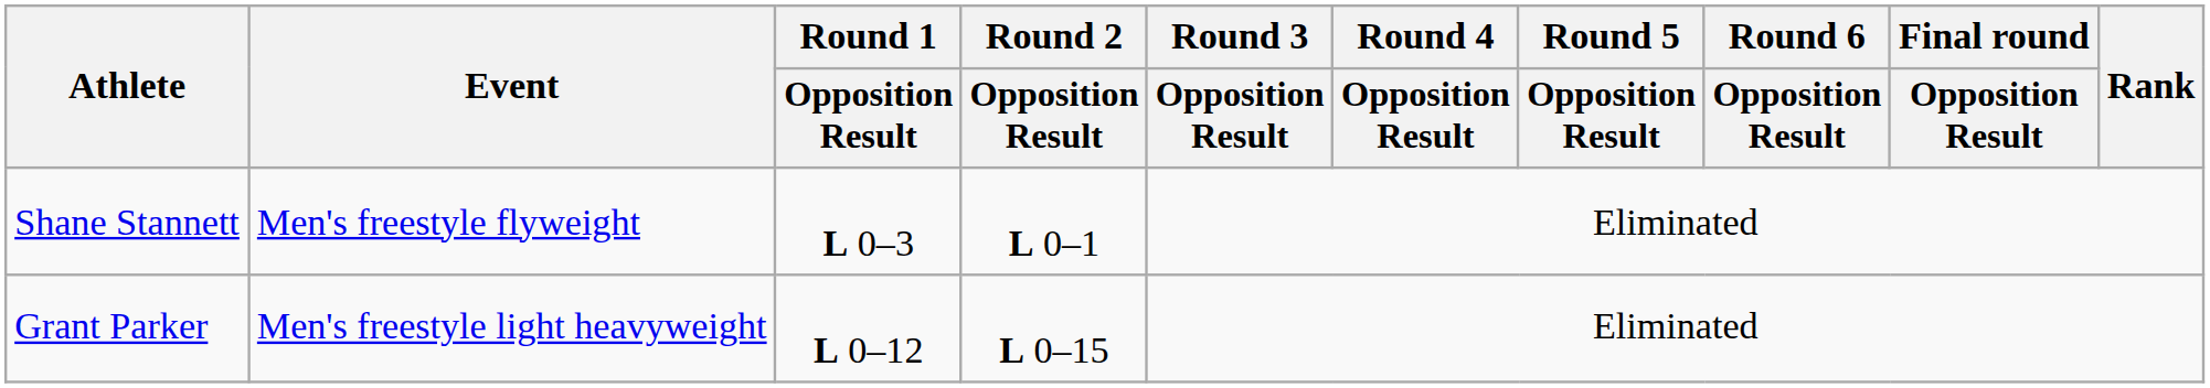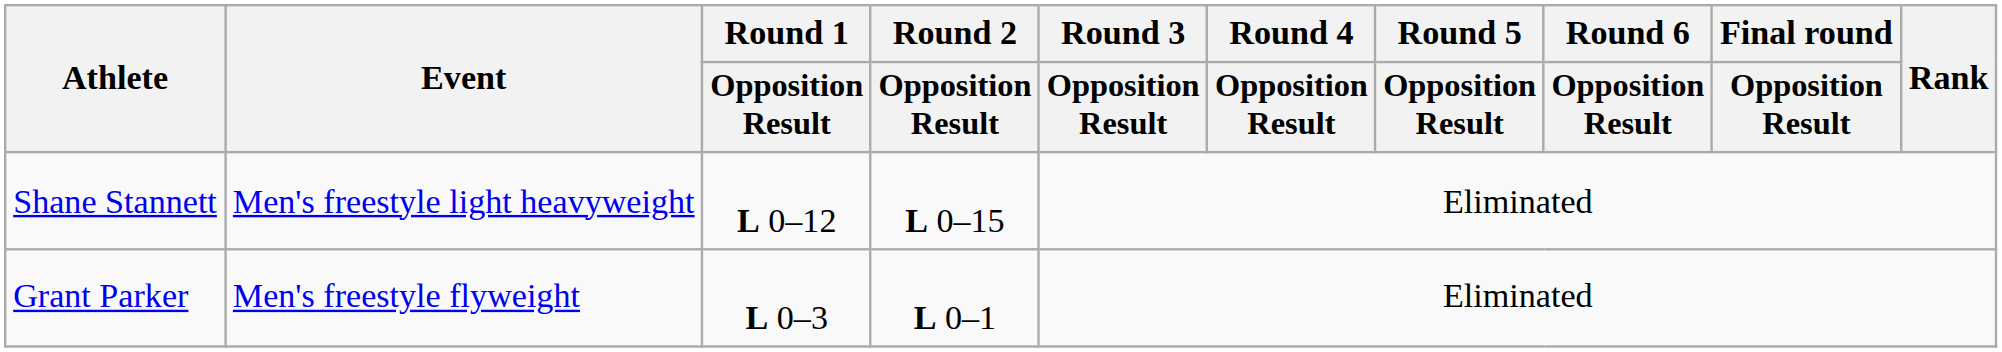 <table class="wikitable" style="font-size:90%;text-align:center;">
 <tr>
 <th rowspan=2>Athlete</th>
 <th rowspan=2>Event</th>
 <th>Round 1</th>
 <th>Round 2</th>
 <th>Round 3</th>
 <th>Round 4</th>
 <th>Round 5</th>
 <th>Round 6</th>
 <th>Final round</th>
 <th rowspan=2>Rank</th>
 </tr>
 <tr style="font-size:95%">
 <th>Opposition<br>Result</th>
 <th>Opposition<br>Result</th>
 <th>Opposition<br>Result</th>
 <th>Opposition<br>Result</th>
 <th>Opposition<br>Result</th>
 <th>Opposition<br>Result</th>
 <th>Opposition<br>Result</th>
 </tr>
 <tr>
 <td align=left><a href='#'>Shane Stannett</a></td>
+<td align=left><a href='#'>Men's freestyle light heavyweight</a></td>
+<td><br><strong>L</strong> 0–12</td>
+<td><br><strong>L</strong> 0–15</td>
+<td colspan=8>Eliminated</td>
+</tr>
+<tr>
+<td align=left><a href='#'>Grant Parker</a></td>
 <td align=left><a href='#'>Men's freestyle flyweight</a></td>
 <td><br><strong>L</strong> 0–3</td>
 <td><br><strong>L</strong> 0–1</td>
 <td colspan=8>Eliminated</td>
 </tr>
-<tr>
-<td align=left><a href='#'>Grant Parker</a></td>
-<td align=left><a href='#'>Men's freestyle light heavyweight</a></td>
-<td><br><strong>L</strong> 0–12</td>
-<td><br><strong>L</strong> 0–15</td>
-<td colspan=8>Eliminated</td>
-</tr>
 </table>
